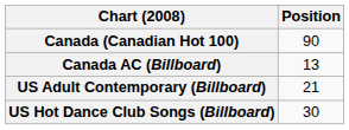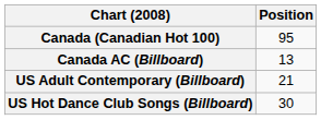 <table class="wikitable sortable plainrowheaders" style="text-align:center">
 <tr>
 <th scope="col">Chart (2008)</th>
 <th scope="col">Position</th>
 </tr>
 <tr>
 <th scope="row">Canada (Canadian Hot 100)</th>
-<td>90</td>
+<td>95</td>
 </tr>
 <tr>
 <th scope="row">Canada AC (<em>Billboard</em>)</th>
 <td>13</td>
 </tr>
 <tr>
 <th scope="row">US Adult Contemporary (<em>Billboard</em>)</th>
 <td>21</td>
 </tr>
 <tr>
 <th scope="row">US Hot Dance Club Songs (<em>Billboard</em>)</th>
 <td>30</td>
 </tr>
 </table>
